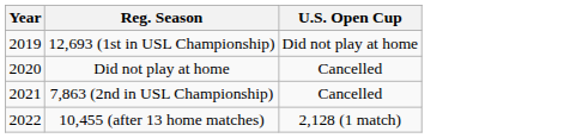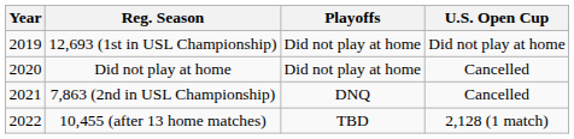 <table class="wikitable" style="text-align:center; margin-left: lem;">
 <tr>
 <th>Year</th>
 <th>Reg. Season</th>
+<th>Playoffs</th>
 <th>U.S. Open Cup</th>
 </tr>
 <tr>
 <td>2019</td>
 <td>12,693 (1st in USL Championship)</td>
 <td>Did not play at home</td>
+<td>Did not play at home</td>
 </tr>
 <tr>
 <td>2020</td>
+<td>Did not play at home</td>
 <td>Did not play at home</td>
 <td>Cancelled</td>
 </tr>
 <tr>
 <td>2021</td>
 <td>7,863 (2nd in USL Championship)</td>
+<td>DNQ</td>
 <td>Cancelled</td>
 </tr>
 <tr>
 <td>2022</td>
 <td>10,455 (after 13 home matches)</td>
+<td>TBD</td>
 <td>2,128 (1 match)</td>
 </tr>
 </table>
